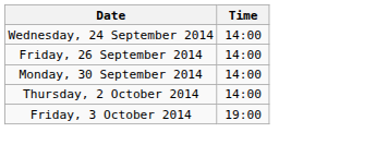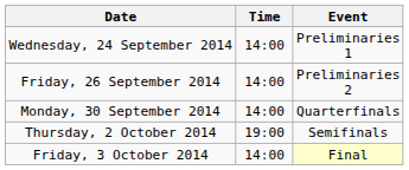 <table class = "wikitable" style="text-align:center;">
 <tr>
 <th width=220>Date</th>
 <th width=50>Time</th>
+<th width=100>Event</th>
 </tr>
 <tr>
 <td>Wednesday, 24 September 2014</td>
 <td>14:00</td>
+<td>Preliminaries 1</td>
 </tr>
 <tr>
 <td>Friday, 26 September 2014</td>
 <td>14:00</td>
+<td>Preliminaries 2</td>
 </tr>
 <tr>
 <td>Monday, 30 September 2014</td>
 <td>14:00</td>
+<td>Quarterfinals</td>
 </tr>
 <tr>
 <td>Thursday, 2 October 2014</td>
-<td>14:00</td>
+<td>19:00</td>
+<td>Semifinals</td>
 </tr>
 <tr>
 <td>Friday, 3 October 2014</td>
-<td>19:00</td>
+<td>14:00</td>
+<td bgcolor=ffffcc>Final</td>
 </tr>
 </table>
